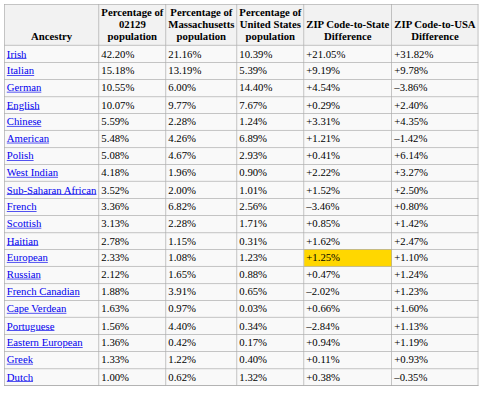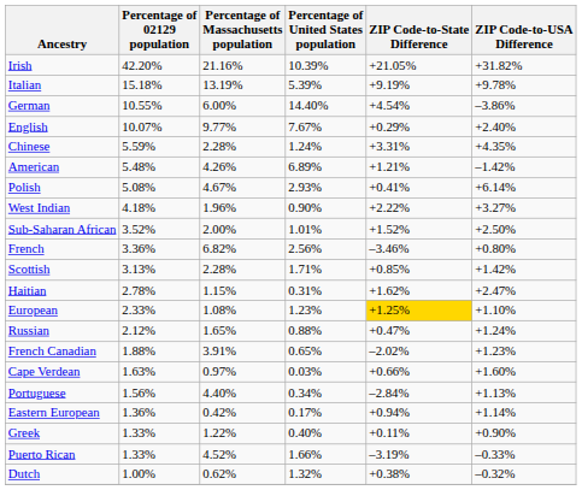 <table class="wikitable sortable">
 <tr valign=bottom>
 <th>Ancestry</th>
 <th>Percentage of<br>02129<br>population</th>
 <th>Percentage of<br>Massachusetts<br>population</th>
 <th>Percentage of<br>United States<br>population</th>
 <th>ZIP Code-to-State<br>Difference</th>
 <th>ZIP Code-to-USA<br>Difference</th>
 </tr>
 <tr>
 <td><a href='#'>Irish</a></td>
 <td>42.20%</td>
 <td>21.16%</td>
 <td>10.39%</td>
 <td>+21.05%</td>
 <td>+31.82%</td>
 </tr>
 <tr>
 <td><a href='#'>Italian</a></td>
 <td>15.18%</td>
 <td>13.19%</td>
 <td>5.39%</td>
 <td>+9.19%</td>
 <td>+9.78%</td>
 </tr>
 <tr>
 <td><a href='#'>German</a></td>
 <td>10.55%</td>
 <td>6.00%</td>
 <td>14.40%</td>
 <td>+4.54%</td>
 <td>–3.86%</td>
 </tr>
 <tr>
 <td><a href='#'>English</a></td>
 <td>10.07%</td>
 <td>9.77%</td>
 <td>7.67%</td>
 <td>+0.29%</td>
 <td>+2.40%</td>
 </tr>
 <tr>
 <td><a href='#'>Chinese</a></td>
 <td>5.59%</td>
 <td>2.28%</td>
 <td>1.24%</td>
 <td>+3.31%</td>
 <td>+4.35%</td>
 </tr>
 <tr>
 <td><a href='#'>American</a></td>
 <td>5.48%</td>
 <td>4.26%</td>
 <td>6.89%</td>
 <td>+1.21%</td>
 <td>–1.42%</td>
 </tr>
 <tr>
 <td><a href='#'>Polish</a></td>
 <td>5.08%</td>
 <td>4.67%</td>
 <td>2.93%</td>
 <td>+0.41%</td>
 <td>+6.14%</td>
 </tr>
 <tr>
 <td><a href='#'>West Indian</a></td>
 <td>4.18%</td>
 <td>1.96%</td>
 <td>0.90%</td>
 <td>+2.22%</td>
 <td>+3.27%</td>
 </tr>
 <tr>
 <td><a href='#'>Sub-Saharan African</a></td>
 <td>3.52%</td>
 <td>2.00%</td>
 <td>1.01%</td>
 <td>+1.52%</td>
 <td>+2.50%</td>
 </tr>
 <tr>
 <td><a href='#'>French</a></td>
 <td>3.36%</td>
 <td>6.82%</td>
 <td>2.56%</td>
 <td>–3.46%</td>
 <td>+0.80%</td>
 </tr>
 <tr>
 <td><a href='#'>Scottish</a></td>
 <td>3.13%</td>
 <td>2.28%</td>
 <td>1.71%</td>
 <td>+0.85%</td>
 <td>+1.42%</td>
 </tr>
 <tr>
 <td><a href='#'>Haitian</a></td>
 <td>2.78%</td>
 <td>1.15%</td>
 <td>0.31%</td>
 <td>+1.62%</td>
 <td>+2.47%</td>
 </tr>
 <tr>
 <td><a href='#'>European</a></td>
 <td>2.33%</td>
 <td>1.08%</td>
 <td>1.23%</td>
 <td style="background: gold;">+1.25%</td>
 <td>+1.10%</td>
 </tr>
 <tr>
 <td><a href='#'>Russian</a></td>
 <td>2.12%</td>
 <td>1.65%</td>
 <td>0.88%</td>
 <td>+0.47%</td>
 <td>+1.24%</td>
 </tr>
 <tr>
 <td><a href='#'>French Canadian</a></td>
 <td>1.88%</td>
 <td>3.91%</td>
 <td>0.65%</td>
 <td>–2.02%</td>
 <td>+1.23%</td>
 </tr>
 <tr>
 <td><a href='#'>Cape Verdean</a></td>
 <td>1.63%</td>
 <td>0.97%</td>
 <td>0.03%</td>
 <td>+0.66%</td>
 <td>+1.60%</td>
 </tr>
 <tr>
 <td><a href='#'>Portuguese</a></td>
 <td>1.56%</td>
 <td>4.40%</td>
 <td>0.34%</td>
 <td>–2.84%</td>
 <td>+1.13%</td>
 </tr>
 <tr>
 <td><a href='#'>Eastern European</a></td>
 <td>1.36%</td>
 <td>0.42%</td>
 <td>0.17%</td>
 <td>+0.94%</td>
-<td>+1.19%</td>
+<td>+1.14%</td>
 </tr>
 <tr>
 <td><a href='#'>Greek</a></td>
 <td>1.33%</td>
 <td>1.22%</td>
 <td>0.40%</td>
 <td>+0.11%</td>
-<td>+0.93%</td>
+<td>+0.90%</td>
+</tr>
+<tr>
+<td><a href='#'>Puerto Rican</a></td>
+<td>1.33%</td>
+<td>4.52%</td>
+<td>1.66%</td>
+<td>–3.19%</td>
+<td>–0.33%</td>
 </tr>
 <tr>
 <td><a href='#'>Dutch</a></td>
 <td>1.00%</td>
 <td>0.62%</td>
 <td>1.32%</td>
 <td>+0.38%</td>
-<td>–0.35%</td>
+<td>–0.32%</td>
 </tr>
 <tr>
 </tr>
 </table>
